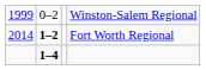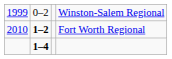 <table class="wikitable">
 <tr>
 <td><a href='#'>1999</a></td>
 <td>0–2</td>
 <td></td>
 <td><a href='#'>Winston-Salem Regional</a></td>
 </tr>
 <tr>
-<td><a href='#'>2014</a></td>
+<td><a href='#'>2010</a></td>
 <td><strong>1–2</strong></td>
 <td></td>
 <td><a href='#'>Fort Worth Regional</a></td>
 </tr>
 <tr>
 <td></td>
 <td><strong>1–4</strong></td>
 <td><strong></strong></td>
 <td></td>
 </tr>
 </table>
